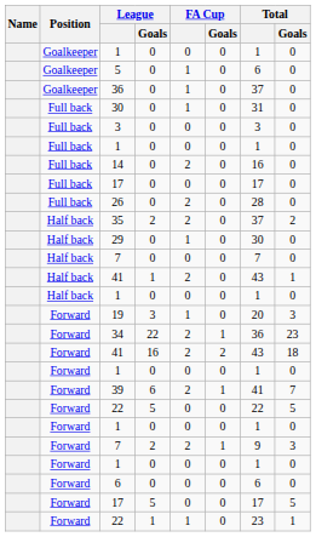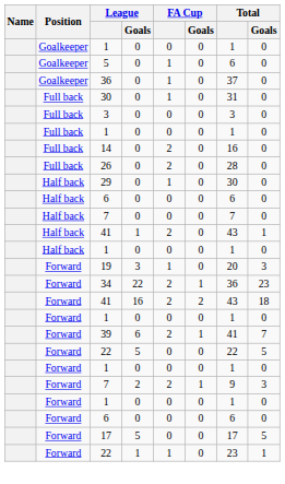 <table class="wikitable sortable plainrowheaders" style=text-align:center>
 <tr class="unsortable">
 <th scope=col rowspan=2>Name</th>
 <th scope=col rowspan=2>Position</th>
 <th scope=col colspan=2><a href='#'>League</a></th>
 <th scope=col colspan=2><a href='#'>FA Cup</a></th>
 <th scope=col colspan=2>Total</th>
 </tr>
 <tr>
 <th width=40 scope=col></th>
 <th width=40 scope=col>Goals</th>
 <th width=40 scope=col></th>
 <th width=40 scope=col>Goals</th>
 <th width=40 scope=col></th>
 <th width=40 scope=col>Goals</th>
 </tr>
 <tr>
 <th scope="row"></th>
 <td data-sort-value="1"><a href='#'>Goalkeeper</a></td>
 <td>1</td>
 <td>0</td>
 <td>0</td>
 <td>0</td>
 <td>1</td>
 <td>0</td>
 </tr>
 <tr>
 <th scope="row"></th>
 <td data-sort-value="1"><a href='#'>Goalkeeper</a></td>
 <td>5</td>
 <td>0</td>
 <td>1</td>
 <td>0</td>
 <td>6</td>
 <td>0</td>
 </tr>
 <tr>
 <th scope="row"></th>
 <td data-sort-value="1"><a href='#'>Goalkeeper</a></td>
 <td>36</td>
 <td>0</td>
 <td>1</td>
 <td>0</td>
 <td>37</td>
 <td>0</td>
 </tr>
 <tr>
 <th scope="row"></th>
 <td data-sort-value="2"><a href='#'>Full back</a></td>
 <td>30</td>
 <td>0</td>
 <td>1</td>
 <td>0</td>
 <td>31</td>
 <td>0</td>
 </tr>
 <tr>
 <th scope="row"></th>
 <td data-sort-value="2"><a href='#'>Full back</a></td>
 <td>3</td>
 <td>0</td>
 <td>0</td>
 <td>0</td>
 <td>3</td>
 <td>0</td>
 </tr>
 <tr>
 <th scope="row"></th>
 <td data-sort-value="2"><a href='#'>Full back</a></td>
 <td>1</td>
 <td>0</td>
 <td>0</td>
 <td>0</td>
 <td>1</td>
 <td>0</td>
 </tr>
 <tr>
 <th scope="row"></th>
 <td data-sort-value="2"><a href='#'>Full back</a></td>
 <td>14</td>
 <td>0</td>
 <td>2</td>
 <td>0</td>
 <td>16</td>
 <td>0</td>
 </tr>
 <tr>
 <th scope="row"></th>
 <td data-sort-value="2"><a href='#'>Full back</a></td>
-<td>17</td>
-<td>0</td>
-<td>0</td>
-<td>0</td>
-<td>17</td>
-<td>0</td>
-</tr>
-<tr>
-<th scope="row"></th>
-<td data-sort-value="2"><a href='#'>Full back</a></td>
 <td>26</td>
 <td>0</td>
 <td>2</td>
 <td>0</td>
 <td>28</td>
 <td>0</td>
 </tr>
 <tr>
 <th scope="row"></th>
 <td data-sort-value="3"><a href='#'>Half back</a></td>
-<td>35</td>
-<td>2</td>
-<td>2</td>
-<td>0</td>
-<td>37</td>
-<td>2</td>
-</tr>
-<tr>
-<th scope="row"></th>
-<td data-sort-value="3"><a href='#'>Half back</a></td>
 <td>29</td>
 <td>0</td>
 <td>1</td>
 <td>0</td>
 <td>30</td>
+<td>0</td>
+</tr>
+<tr>
+<th scope="row"> </th>
+<td data-sort-value="3"><a href='#'>Half back</a></td>
+<td>6</td>
+<td>0</td>
+<td>0</td>
+<td>0</td>
+<td>6</td>
 <td>0</td>
 </tr>
 <tr>
 <th scope="row"></th>
 <td data-sort-value="3"><a href='#'>Half back</a></td>
 <td>7</td>
 <td>0</td>
 <td>0</td>
 <td>0</td>
 <td>7</td>
 <td>0</td>
 </tr>
 <tr>
 <th scope="row"></th>
 <td data-sort-value="3"><a href='#'>Half back</a></td>
 <td>41</td>
 <td>1</td>
 <td>2</td>
 <td>0</td>
 <td>43</td>
 <td>1</td>
 </tr>
 <tr>
 <th scope="row"></th>
 <td data-sort-value="3"><a href='#'>Half back</a></td>
 <td>1</td>
 <td>0</td>
 <td>0</td>
 <td>0</td>
 <td>1</td>
 <td>0</td>
 </tr>
 <tr>
 <th scope="row"></th>
 <td data-sort-value="4"><a href='#'>Forward</a></td>
 <td>19</td>
 <td>3</td>
 <td>1</td>
 <td>0</td>
 <td>20</td>
 <td>3</td>
 </tr>
 <tr>
 <th scope="row"></th>
 <td data-sort-value="4"><a href='#'>Forward</a></td>
 <td>34</td>
 <td>22</td>
 <td>2</td>
 <td>1</td>
 <td>36</td>
 <td>23</td>
 </tr>
 <tr>
 <th scope="row"></th>
 <td data-sort-value="4"><a href='#'>Forward</a></td>
 <td>41</td>
 <td>16</td>
 <td>2</td>
 <td>2</td>
 <td>43</td>
 <td>18</td>
 </tr>
 <tr>
 <th scope="row"></th>
 <td data-sort-value="4"><a href='#'>Forward</a></td>
 <td>1</td>
 <td>0</td>
 <td>0</td>
 <td>0</td>
 <td>1</td>
 <td>0</td>
 </tr>
 <tr>
 <th scope="row"></th>
 <td data-sort-value="4"><a href='#'>Forward</a></td>
 <td>39</td>
 <td>6</td>
 <td>2</td>
 <td>1</td>
 <td>41</td>
 <td>7</td>
 </tr>
 <tr>
 <th scope="row"></th>
 <td data-sort-value="4"><a href='#'>Forward</a></td>
 <td>22</td>
 <td>5</td>
 <td>0</td>
 <td>0</td>
 <td>22</td>
 <td>5</td>
 </tr>
 <tr>
 <th scope="row"></th>
 <td data-sort-value="4"><a href='#'>Forward</a></td>
 <td>1</td>
 <td>0</td>
 <td>0</td>
 <td>0</td>
 <td>1</td>
 <td>0</td>
 </tr>
 <tr>
 <th scope="row"></th>
 <td data-sort-value="4"><a href='#'>Forward</a></td>
 <td>7</td>
 <td>2</td>
 <td>2</td>
 <td>1</td>
 <td>9</td>
 <td>3</td>
 </tr>
 <tr>
 <th scope="row"></th>
 <td data-sort-value="4"><a href='#'>Forward</a></td>
 <td>1</td>
 <td>0</td>
 <td>0</td>
 <td>0</td>
 <td>1</td>
 <td>0</td>
 </tr>
 <tr>
 <th scope="row"></th>
 <td data-sort-value="4"><a href='#'>Forward</a></td>
 <td>6</td>
 <td>0</td>
 <td>0</td>
 <td>0</td>
 <td>6</td>
 <td>0</td>
 </tr>
 <tr>
 <th scope="row"></th>
 <td data-sort-value="4"><a href='#'>Forward</a></td>
 <td>17</td>
 <td>5</td>
 <td>0</td>
 <td>0</td>
 <td>17</td>
 <td>5</td>
 </tr>
 <tr>
 <th scope="row"> </th>
 <td data-sort-value="4"><a href='#'>Forward</a></td>
 <td>22</td>
 <td>1</td>
 <td>1</td>
 <td>0</td>
 <td>23</td>
 <td>1</td>
 </tr>
 </table>
